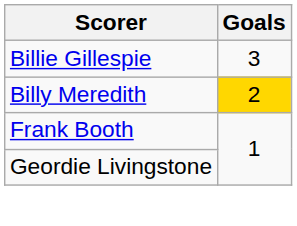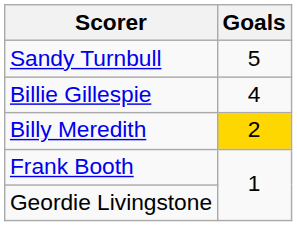 <table class="wikitable">
 <tr>
 <th>Scorer</th>
 <th>Goals</th>
 </tr>
 <tr>
+<td> <a href='#'>Sandy Turnbull</a></td>
+<td align=center>5</td>
+</tr>
+<tr>
 <td> <a href='#'>Billie Gillespie</a></td>
-<td align=center>3</td>
+<td align=center>4</td>
 </tr>
 <tr>
 <td> <a href='#'>Billy Meredith</a></td>
 <td align=center style="background: gold;">2</td>
 </tr>
 <tr>
 <td> <a href='#'>Frank Booth</a></td>
 <td rowspan="2" align=center>1</td>
 </tr>
 <tr>
 <td>Geordie Livingstone</td>
 </tr>
 </table>
